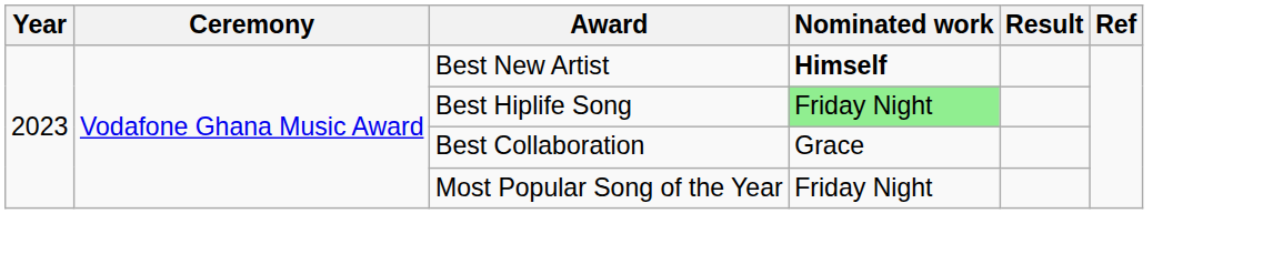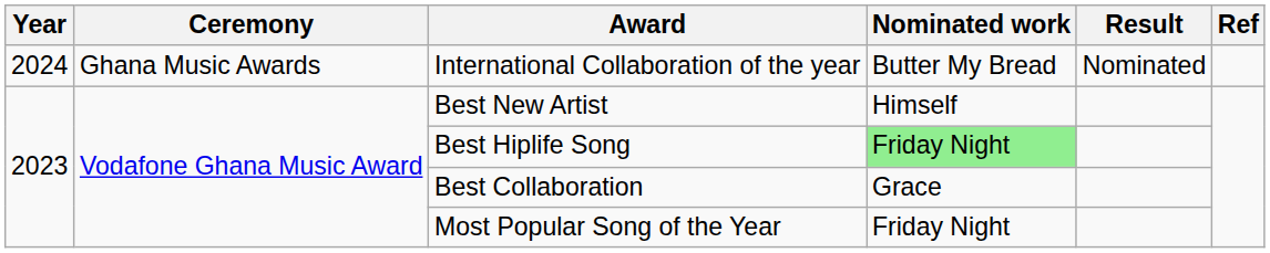 <table class="wikitable">
 <tr>
 <th>Year</th>
 <th>Ceremony</th>
 <th>Award</th>
 <th>Nominated work</th>
 <th>Result</th>
 <th>Ref</th>
 </tr>
 <tr>
+<td>2024</td>
+<td>Ghana Music Awards</td>
+<td>International Collaboration of the year</td>
+<td>Butter My Bread</td>
+<td>Nominated</td>
+<td></td>
+</tr>
+<tr>
 <td rowspan="4">2023</td>
 <td rowspan="4"><a href='#'>Vodafone Ghana Music Award</a></td>
 <td>Best New Artist</td>
-<td><strong>Himself</strong></td>
+<td>Himself</td>
 <td></td>
 <td rowspan="4"></td>
 </tr>
 <tr>
 <td>Best Hiplife Song</td>
 <td style="background: lightgreen;">Friday Night</td>
 <td></td>
 </tr>
 <tr>
 <td>Best Collaboration</td>
 <td>Grace</td>
 <td></td>
 </tr>
 <tr>
 <td>Most Popular Song of the Year</td>
 <td>Friday Night</td>
 <td></td>
 </tr>
 </table>
